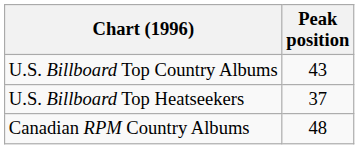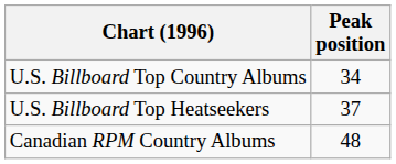 <table class="wikitable">
 <tr>
 <th>Chart (1996)</th>
 <th>Peak<br>position</th>
 </tr>
 <tr>
 <td>U.S. <em>Billboard</em> Top Country Albums</td>
-<td align="center">43</td>
+<td align="center">34</td>
 </tr>
 <tr>
 <td>U.S. <em>Billboard</em> Top Heatseekers</td>
 <td align="center">37</td>
 </tr>
 <tr>
 <td>Canadian <em>RPM</em> Country Albums</td>
 <td align="center">48</td>
 </tr>
 </table>
